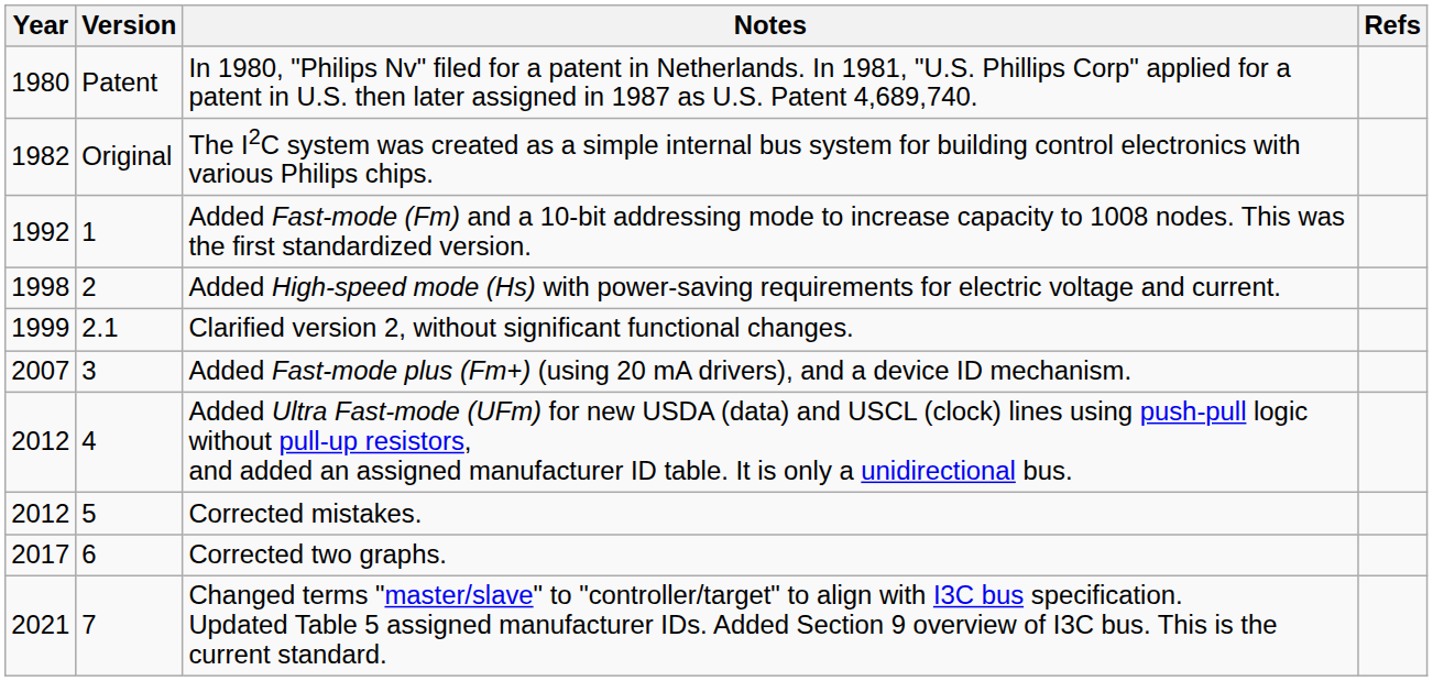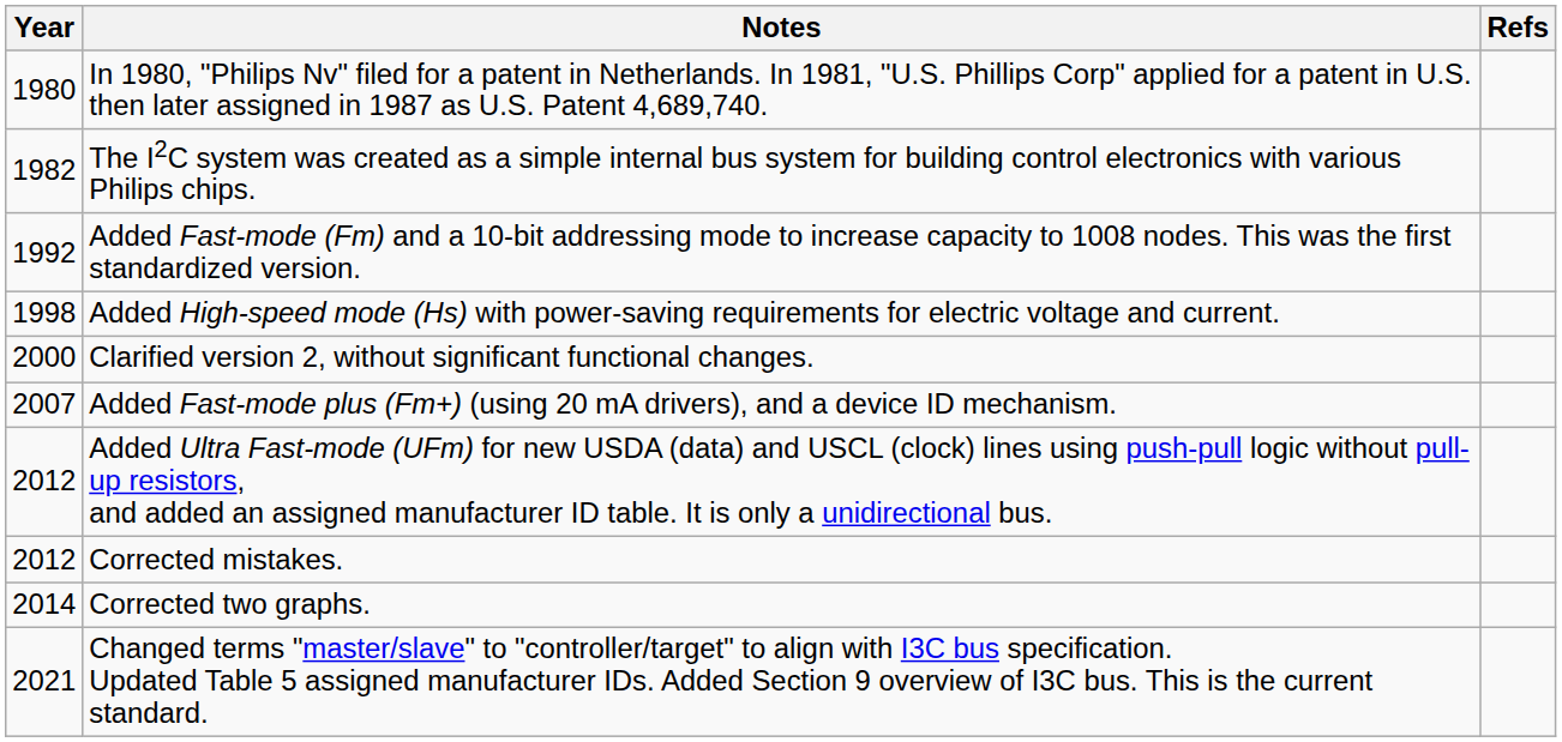 <table class="wikitable">
 <tr>
 <th>Year</th>
-<th>Version</th>
 <th>Notes</th>
 <th>Refs</th>
 </tr>
 <tr>
 <td>1980</td>
-<td>Patent</td>
 <td>In 1980, "Philips Nv" filed for a patent in Netherlands. In 1981, "U.S. Phillips Corp" applied for a patent in U.S. then later assigned in 1987 as U.S. Patent 4,689,740.</td>
 <td></td>
 </tr>
 <tr>
 <td>1982</td>
-<td>Original</td>
 <td>The  I<sup>2</sup>C system was created as a simple internal bus system for building control electronics with various Philips chips.</td>
 <td></td>
 </tr>
 <tr>
 <td>1992</td>
-<td>1</td>
 <td>Added  <em>Fast-mode (Fm)</em> and a 10-bit addressing mode to increase capacity to 1008 nodes. This was the first standardized version.</td>
 <td></td>
 </tr>
 <tr>
 <td>1998</td>
-<td>2</td>
 <td>Added  <em>High-speed mode (Hs)</em> with power-saving requirements for electric voltage and current.</td>
 <td></td>
 </tr>
 <tr>
-<td>1999</td>
-<td>2.1</td>
+<td>2000</td>
 <td>Clarified version 2, without significant functional changes.</td>
 <td></td>
 </tr>
 <tr>
 <td>2007</td>
-<td>3</td>
 <td>Added  <em>Fast-mode plus (Fm+)</em> (using 20 mA drivers), and a device ID mechanism.</td>
 <td></td>
 </tr>
 <tr>
 <td>2012</td>
-<td>4</td>
 <td>Added  <em>Ultra Fast-mode (UFm)</em> for new USDA (data) and USCL (clock) lines using <a href='#'>push-pull</a> logic without <a href='#'>pull-up resistors</a>,<br>and added an assigned manufacturer ID table. It is only a <a href='#'>unidirectional</a> bus.</td>
 <td></td>
 </tr>
 <tr>
 <td>2012</td>
-<td>5</td>
 <td>Corrected mistakes.</td>
 <td></td>
 </tr>
 <tr>
-<td>2017</td>
-<td>6</td>
+<td>2014</td>
 <td>Corrected two graphs.</td>
 <td></td>
 </tr>
 <tr>
 <td>2021</td>
-<td>7</td>
 <td>Changed terms "<a href='#'>master/slave</a>" to "controller/target" to align with <a href='#'>I3C bus</a> specification.<br>Updated Table 5 assigned manufacturer IDs. Added Section 9 overview of I3C bus. This is the current standard.</td>
 <td></td>
 </tr>
 </table>
